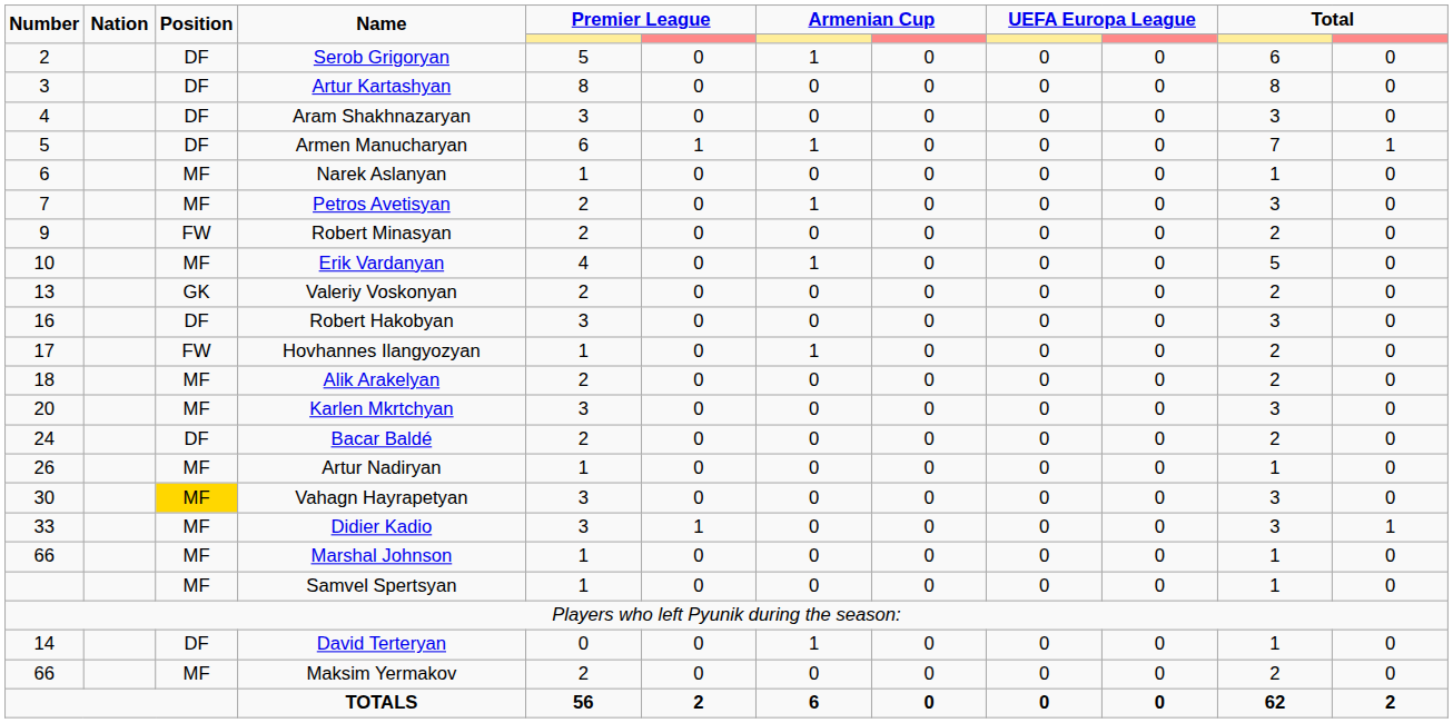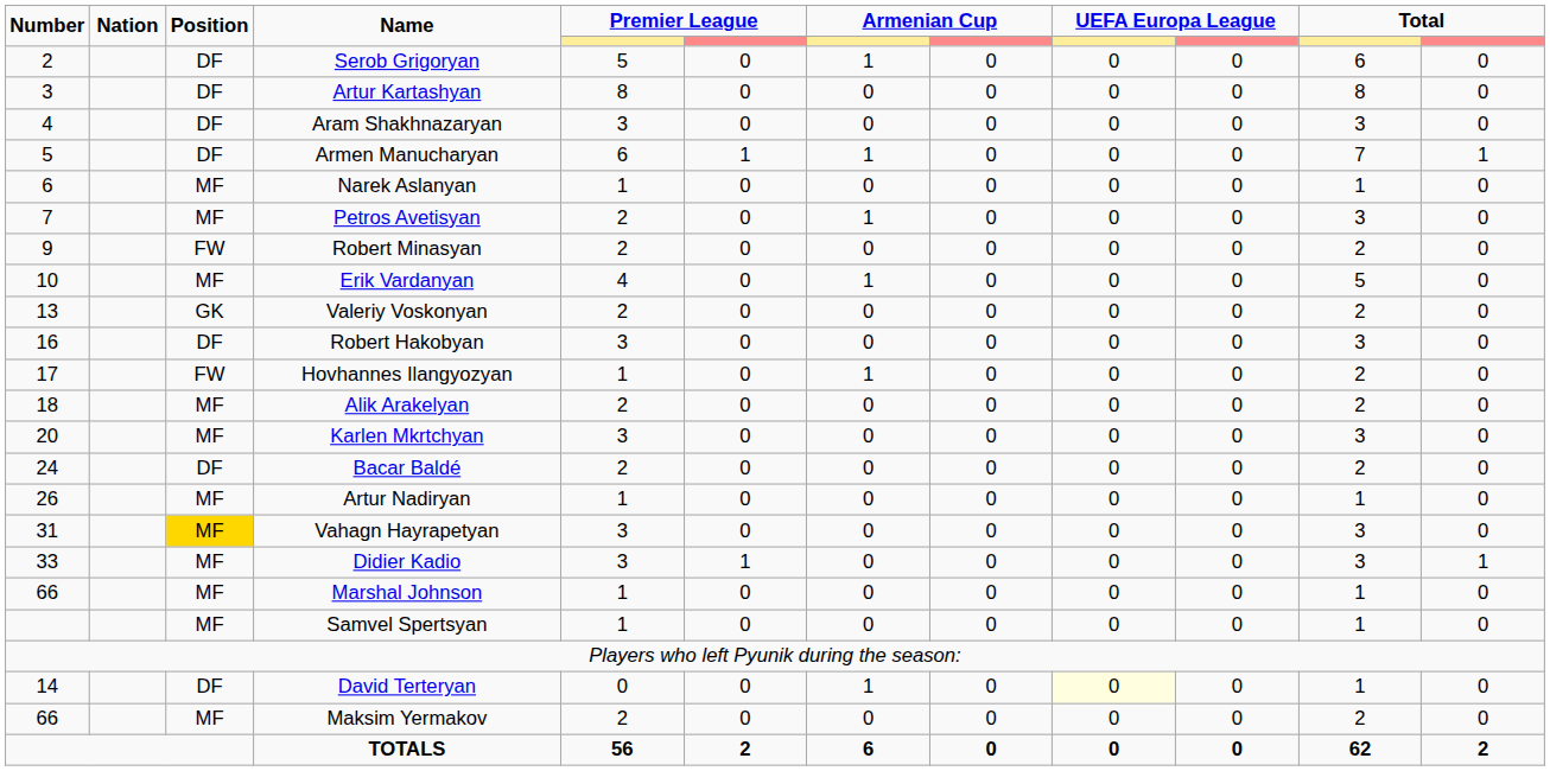 <table class="wikitable" style="text-align:center;">
 <tr>
 <td rowspan="2"  style="width:5%; text-align:center;"><strong>Number</strong></td>
 <td rowspan="2"  style="width:5%; text-align:center;"><strong>Nation</strong></td>
 <td rowspan="2"  style="width:5%; text-align:center;"><strong>Position</strong></td>
 <td rowspan="2"  style="width:20%; text-align:center;"><strong>Name</strong></td>
 <td colspan="2" style="text-align:center;"><strong><a href='#'>Premier League</a></strong></td>
 <td colspan="2" style="text-align:center;"><strong><a href='#'>Armenian Cup</a></strong></td>
 <td colspan="2" style="text-align:center;"><strong><a href='#'>UEFA Europa League</a></strong></td>
 <td colspan="2" style="text-align:center;"><strong>Total</strong></td>
 </tr>
 <tr>
 <th style="width:60px; background:#fe9;"></th>
 <th style="width:60px; background:#ff8888;"></th>
 <th style="width:60px; background:#fe9;"></th>
 <th style="width:60px; background:#ff8888;"></th>
 <th style="width:60px; background:#fe9;"></th>
 <th style="width:60px; background:#ff8888;"></th>
 <th style="width:60px; background:#fe9;"></th>
 <th style="width:60px; background:#ff8888;"></th>
 </tr>
 <tr>
 <td>2</td>
 <td></td>
 <td>DF</td>
 <td><a href='#'>Serob Grigoryan</a></td>
 <td>5</td>
 <td>0</td>
 <td>1</td>
 <td>0</td>
 <td>0</td>
 <td>0</td>
 <td>6</td>
 <td>0</td>
 </tr>
 <tr>
 <td>3</td>
 <td></td>
 <td>DF</td>
 <td><a href='#'>Artur Kartashyan</a></td>
 <td>8</td>
 <td>0</td>
 <td>0</td>
 <td>0</td>
 <td>0</td>
 <td>0</td>
 <td>8</td>
 <td>0</td>
 </tr>
 <tr>
 <td>4</td>
 <td></td>
 <td>DF</td>
 <td>Aram Shakhnazaryan</td>
 <td>3</td>
 <td>0</td>
 <td>0</td>
 <td>0</td>
 <td>0</td>
 <td>0</td>
 <td>3</td>
 <td>0</td>
 </tr>
 <tr>
 <td>5</td>
 <td></td>
 <td>DF</td>
 <td>Armen Manucharyan</td>
 <td>6</td>
 <td>1</td>
 <td>1</td>
 <td>0</td>
 <td>0</td>
 <td>0</td>
 <td>7</td>
 <td>1</td>
 </tr>
 <tr>
 <td>6</td>
 <td></td>
 <td>MF</td>
 <td>Narek Aslanyan</td>
 <td>1</td>
 <td>0</td>
 <td>0</td>
 <td>0</td>
 <td>0</td>
 <td>0</td>
 <td>1</td>
 <td>0</td>
 </tr>
 <tr>
 <td>7</td>
 <td></td>
 <td>MF</td>
 <td><a href='#'>Petros Avetisyan</a></td>
 <td>2</td>
 <td>0</td>
 <td>1</td>
 <td>0</td>
 <td>0</td>
 <td>0</td>
 <td>3</td>
 <td>0</td>
 </tr>
 <tr>
 <td>9</td>
 <td></td>
 <td>FW</td>
 <td>Robert Minasyan</td>
 <td>2</td>
 <td>0</td>
 <td>0</td>
 <td>0</td>
 <td>0</td>
 <td>0</td>
 <td>2</td>
 <td>0</td>
 </tr>
 <tr>
 <td>10</td>
 <td></td>
 <td>MF</td>
 <td><a href='#'>Erik Vardanyan</a></td>
 <td>4</td>
 <td>0</td>
 <td>1</td>
 <td>0</td>
 <td>0</td>
 <td>0</td>
 <td>5</td>
 <td>0</td>
 </tr>
 <tr>
 <td>13</td>
 <td></td>
 <td>GK</td>
 <td>Valeriy Voskonyan</td>
 <td>2</td>
 <td>0</td>
 <td>0</td>
 <td>0</td>
 <td>0</td>
 <td>0</td>
 <td>2</td>
 <td>0</td>
 </tr>
 <tr>
 <td>16</td>
 <td></td>
 <td>DF</td>
 <td>Robert Hakobyan</td>
 <td>3</td>
 <td>0</td>
 <td>0</td>
 <td>0</td>
 <td>0</td>
 <td>0</td>
 <td>3</td>
 <td>0</td>
 </tr>
 <tr>
 <td>17</td>
 <td></td>
 <td>FW</td>
 <td>Hovhannes Ilangyozyan</td>
 <td>1</td>
 <td>0</td>
 <td>1</td>
 <td>0</td>
 <td>0</td>
 <td>0</td>
 <td>2</td>
 <td>0</td>
 </tr>
 <tr>
 <td>18</td>
 <td></td>
 <td>MF</td>
 <td><a href='#'>Alik Arakelyan</a></td>
 <td>2</td>
 <td>0</td>
 <td>0</td>
 <td>0</td>
 <td>0</td>
 <td>0</td>
 <td>2</td>
 <td>0</td>
 </tr>
 <tr>
 <td>20</td>
 <td></td>
 <td>MF</td>
 <td><a href='#'>Karlen Mkrtchyan</a></td>
 <td>3</td>
 <td>0</td>
 <td>0</td>
 <td>0</td>
 <td>0</td>
 <td>0</td>
 <td>3</td>
 <td>0</td>
 </tr>
 <tr>
 <td>24</td>
 <td></td>
 <td>DF</td>
 <td><a href='#'>Bacar Baldé</a></td>
 <td>2</td>
 <td>0</td>
 <td>0</td>
 <td>0</td>
 <td>0</td>
 <td>0</td>
 <td>2</td>
 <td>0</td>
 </tr>
 <tr>
 <td>26</td>
 <td></td>
 <td>MF</td>
 <td>Artur Nadiryan</td>
 <td>1</td>
 <td>0</td>
 <td>0</td>
 <td>0</td>
 <td>0</td>
 <td>0</td>
 <td>1</td>
 <td>0</td>
 </tr>
 <tr>
-<td>30</td>
+<td>31</td>
 <td></td>
 <td style="background: gold;">MF</td>
 <td>Vahagn Hayrapetyan</td>
 <td>3</td>
 <td>0</td>
 <td>0</td>
 <td>0</td>
 <td>0</td>
 <td>0</td>
 <td>3</td>
 <td>0</td>
 </tr>
 <tr>
 <td>33</td>
 <td></td>
 <td>MF</td>
 <td><a href='#'>Didier Kadio</a></td>
 <td>3</td>
 <td>1</td>
 <td>0</td>
 <td>0</td>
 <td>0</td>
 <td>0</td>
 <td>3</td>
 <td>1</td>
 </tr>
 <tr>
 <td>66</td>
 <td></td>
 <td>MF</td>
 <td><a href='#'>Marshal Johnson</a></td>
 <td>1</td>
 <td>0</td>
 <td>0</td>
 <td>0</td>
 <td>0</td>
 <td>0</td>
 <td>1</td>
 <td>0</td>
 </tr>
 <tr>
 <td></td>
 <td></td>
 <td>MF</td>
 <td>Samvel Spertsyan</td>
 <td>1</td>
 <td>0</td>
 <td>0</td>
 <td>0</td>
 <td>0</td>
 <td>0</td>
 <td>1</td>
 <td>0</td>
 </tr>
 <tr>
 <td colspan="14"><em>Players who left Pyunik during the season:</em></td>
 </tr>
 <tr>
 <td>14</td>
 <td></td>
 <td>DF</td>
 <td><a href='#'>David Terteryan</a></td>
 <td>0</td>
 <td>0</td>
 <td>1</td>
 <td>0</td>
-<td>0</td>
+<td style="background: lightyellow;">0</td>
 <td>0</td>
 <td>1</td>
 <td>0</td>
 </tr>
 <tr>
 <td>66</td>
 <td></td>
 <td>MF</td>
 <td>Maksim Yermakov</td>
 <td>2</td>
 <td>0</td>
 <td>0</td>
 <td>0</td>
 <td>0</td>
 <td>0</td>
 <td>2</td>
 <td>0</td>
 </tr>
 <tr>
 <td colspan="3"></td>
 <td><strong>TOTALS</strong></td>
 <td><strong>56</strong></td>
 <td><strong>2</strong></td>
 <td><strong>6</strong></td>
 <td><strong>0</strong></td>
 <td><strong>0</strong></td>
 <td><strong>0</strong></td>
 <td><strong>62</strong></td>
 <td><strong>2</strong></td>
 </tr>
 </table>
